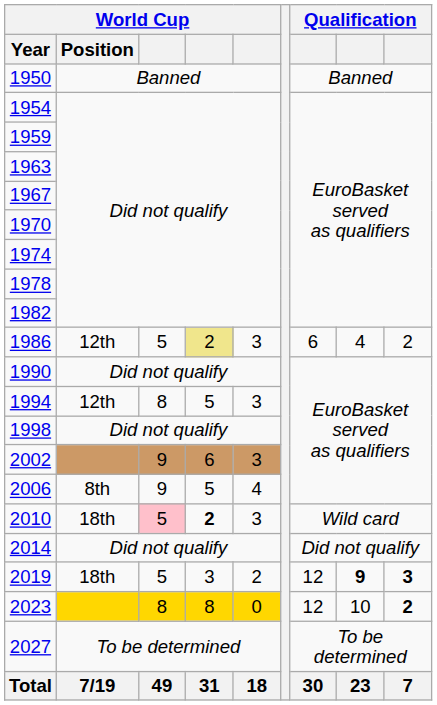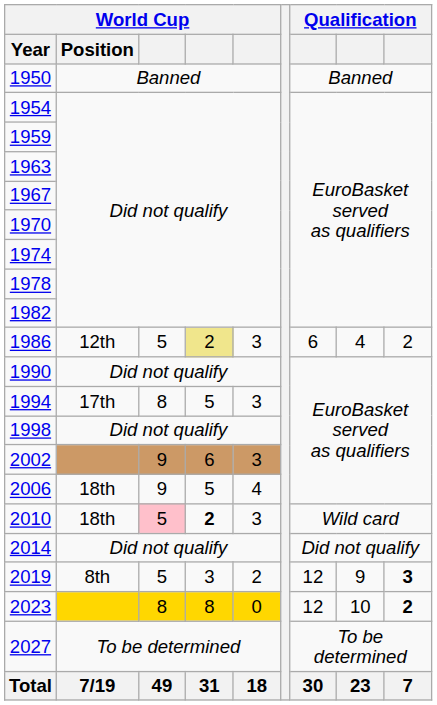 <table class="wikitable" style="text-align: center;font-size:90%;">
 <tr>
 <th colspan=5><a href='#'>World Cup</a></th>
 <th rowspan=23></th>
 <th colspan=3><a href='#'>Qualification</a></th>
 </tr>
 <tr>
 <th>Year</th>
 <th>Position</th>
 <th width=30></th>
 <th width=30></th>
 <th width=30></th>
 <th width=30></th>
 <th width=30></th>
 <th width=30></th>
 </tr>
 <tr>
 <td> <a href='#'>1950</a></td>
 <td colspan=4><em>Banned</em></td>
 <td colspan=3><em>Banned</em></td>
 </tr>
 <tr>
 <td> <a href='#'>1954</a></td>
 <td colspan=4 rowspan=8><em>Did not qualify</em></td>
 <td colspan=3 rowspan=8><em>EuroBasket served<br>as qualifiers</em></td>
 </tr>
 <tr>
 <td> <a href='#'>1959</a></td>
 </tr>
 <tr>
 <td> <a href='#'>1963</a></td>
 </tr>
 <tr>
 <td> <a href='#'>1967</a></td>
 </tr>
 <tr>
 <td> <a href='#'>1970</a></td>
 </tr>
 <tr>
 <td> <a href='#'>1974</a></td>
 </tr>
 <tr>
 <td> <a href='#'>1978</a></td>
 </tr>
 <tr>
 <td> <a href='#'>1982</a></td>
 </tr>
 <tr>
 <td> <a href='#'>1986</a></td>
 <td>12th</td>
 <td>5</td>
 <td style="background: khaki;">2</td>
 <td>3</td>
 <td>6</td>
 <td>4</td>
 <td>2</td>
 </tr>
 <tr>
 <td> <a href='#'>1990</a></td>
 <td colspan=4><em>Did not qualify</em></td>
 <td colspan=3 rowspan=5><em>EuroBasket served<br>as qualifiers</em></td>
 </tr>
 <tr>
 <td> <a href='#'>1994</a></td>
-<td>12th</td>
+<td>17th</td>
 <td>8</td>
 <td>5</td>
 <td>3</td>
 </tr>
 <tr>
 <td> <a href='#'>1998</a></td>
 <td colspan=4><em>Did not qualify</em></td>
 </tr>
 <tr>
 <td> <a href='#'>2002</a></td>
 <td bgcolor=#cc9966></td>
 <td bgcolor=#cc9966>9</td>
 <td bgcolor=#cc9966>6</td>
 <td bgcolor=#cc9966>3</td>
 </tr>
 <tr>
 <td> <a href='#'>2006</a></td>
-<td>8th</td>
+<td>18th</td>
 <td>9</td>
 <td>5</td>
 <td>4</td>
 </tr>
 <tr>
 <td> <a href='#'>2010</a></td>
 <td>18th</td>
 <td style="background: pink;">5</td>
 <td><strong>2</strong></td>
 <td>3</td>
 <td colspan=3><em>Wild card</em></td>
 </tr>
 <tr>
 <td> <a href='#'>2014</a></td>
 <td colspan=4><em>Did not qualify</em></td>
 <td colspan=3><em>Did not qualify</em></td>
 </tr>
 <tr>
 <td> <a href='#'>2019</a></td>
-<td>18th</td>
+<td>8th</td>
 <td>5</td>
 <td>3</td>
 <td>2</td>
 <td>12</td>
-<td><strong>9</strong></td>
+<td>9</td>
 <td><strong>3</strong></td>
 </tr>
 <tr>
 <td> <a href='#'>2023</a></td>
 <td bgcolor=gold></td>
 <td bgcolor=gold>8</td>
 <td bgcolor=gold>8</td>
 <td bgcolor=gold>0</td>
 <td>12</td>
 <td>10</td>
 <td><strong>2</strong></td>
 </tr>
 <tr>
 <td> <a href='#'>2027</a></td>
 <td colspan=4><em>To be determined</em></td>
 <td colspan=3><em>To be determined</em></td>
 </tr>
 <tr>
 <th>Total</th>
 <th>7/19</th>
 <th>49</th>
 <th>31</th>
 <th>18</th>
 <th>30</th>
 <th>23</th>
 <th>7</th>
 </tr>
 </table>
